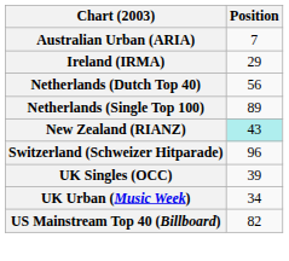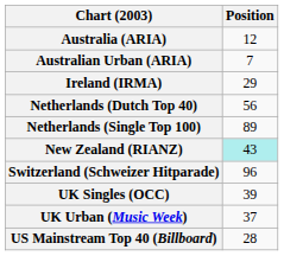 <table class="wikitable sortable plainrowheaders" style="text-align:center">
 <tr>
 <th>Chart (2003)</th>
 <th>Position</th>
+</tr>
+<tr>
+<th scope="row">Australia (ARIA)</th>
+<td>12</td>
 </tr>
 <tr>
 <th scope="row">Australian Urban (ARIA)</th>
 <td>7</td>
 </tr>
 <tr>
 <th scope="row">Ireland (IRMA)</th>
 <td>29</td>
 </tr>
 <tr>
 <th scope="row">Netherlands (Dutch Top 40)</th>
 <td>56</td>
 </tr>
 <tr>
 <th scope="row">Netherlands (Single Top 100)</th>
 <td>89</td>
 </tr>
 <tr>
 <th scope="row">New Zealand (RIANZ)</th>
 <td style="background: paleturquoise;">43</td>
 </tr>
 <tr>
 <th scope="row">Switzerland (Schweizer Hitparade)</th>
 <td>96</td>
 </tr>
 <tr>
 <th scope="row">UK Singles (OCC)</th>
 <td>39</td>
 </tr>
 <tr>
 <th scope="row">UK Urban (<em><a href='#'>Music Week</a></em>)</th>
-<td>34</td>
+<td>37</td>
 </tr>
 <tr>
 <th scope="row">US Mainstream Top 40 (<em>Billboard</em>)</th>
-<td>82</td>
+<td>28</td>
 </tr>
 </table>
